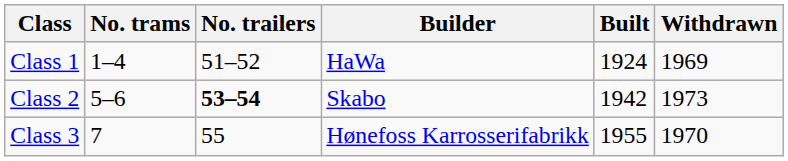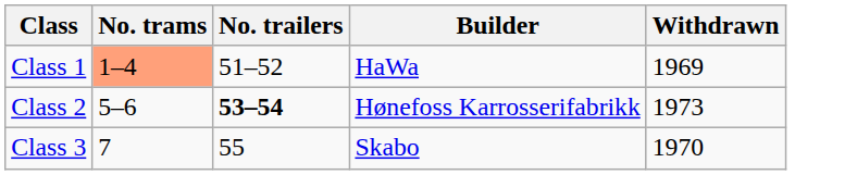 <table class=wikitable>
 <tr>
 <th>Class</th>
 <th>No. trams</th>
 <th>No. trailers</th>
 <th>Builder</th>
-<th>Built</th>
 <th>Withdrawn</th>
 </tr>
 <tr>
 <td><a href='#'>Class 1</a></td>
-<td>1–4</td>
+<td style="background: lightsalmon;">1–4</td>
 <td>51–52</td>
 <td><a href='#'>HaWa</a></td>
-<td>1924</td>
 <td>1969</td>
 </tr>
 <tr>
 <td><a href='#'>Class 2</a></td>
 <td>5–6</td>
 <td><strong>53–54</strong></td>
-<td><a href='#'>Skabo</a></td>
-<td>1942</td>
+<td><a href='#'>Hønefoss Karrosserifabrikk</a></td>
 <td>1973</td>
 </tr>
 <tr>
 <td><a href='#'>Class 3</a></td>
 <td>7</td>
 <td>55</td>
-<td><a href='#'>Hønefoss Karrosserifabrikk</a></td>
-<td>1955</td>
+<td><a href='#'>Skabo</a></td>
 <td>1970</td>
 </tr>
 </table>
